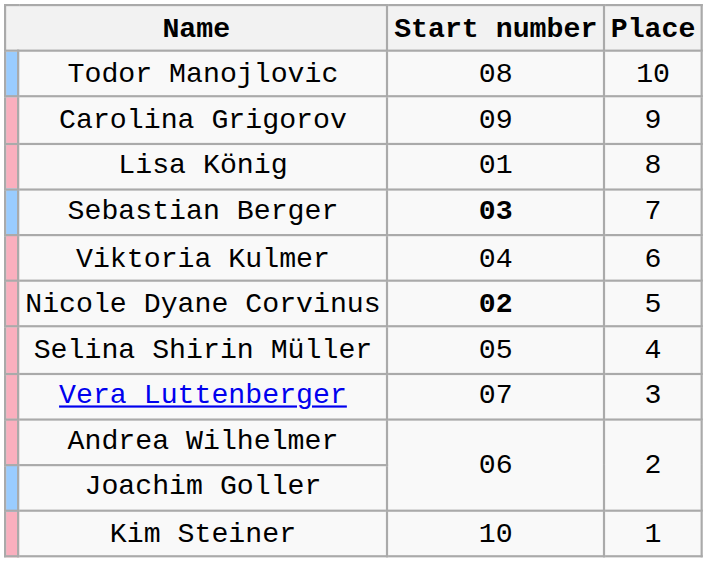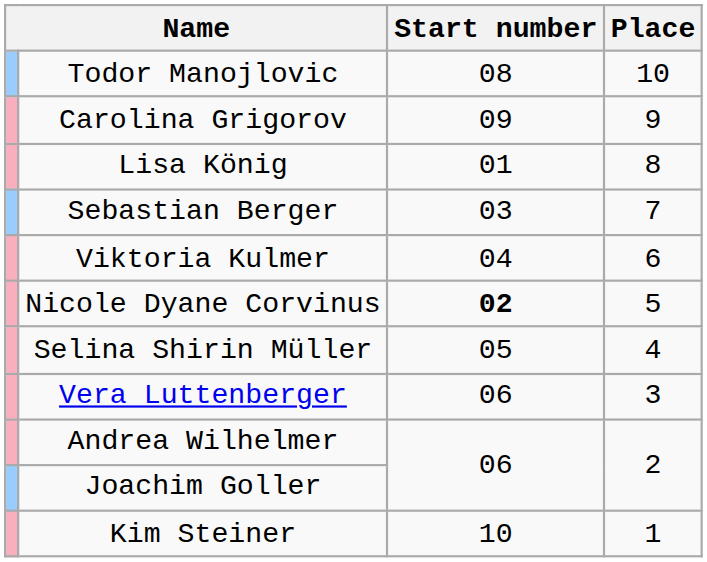 <table class="wikitable sortable" style="text-align:center">
 <tr>
 <th colspan=2>Name</th>
 <th>Start number</th>
 <th>Place</th>
 </tr>
 <tr>
 <td style="background:#9cf;"></td>
 <td>Todor Manojlovic</td>
 <td>08</td>
 <td>10</td>
 </tr>
 <tr>
 <td style="background:#faafbe"></td>
 <td>Carolina Grigorov</td>
 <td>09</td>
 <td>9</td>
 </tr>
 <tr>
 <td style="background:#faafbe"></td>
 <td>Lisa König</td>
 <td>01</td>
 <td>8</td>
 </tr>
 <tr>
 <td style="background:#9cf;"></td>
 <td>Sebastian Berger</td>
-<td><strong>03</strong></td>
+<td>03</td>
 <td>7</td>
 </tr>
 <tr>
 <td style="background:#faafbe"></td>
 <td>Viktoria Kulmer</td>
 <td>04</td>
 <td>6</td>
 </tr>
 <tr>
 <td style="background:#faafbe"></td>
 <td>Nicole Dyane Corvinus</td>
 <td><strong>02</strong></td>
 <td>5</td>
 </tr>
 <tr>
 <td style="background:#faafbe"></td>
 <td>Selina Shirin Müller</td>
 <td>05</td>
 <td>4</td>
 </tr>
 <tr>
 <td style="background:#faafbe"></td>
 <td><a href='#'>Vera Luttenberger</a></td>
-<td>07</td>
+<td>06</td>
 <td>3</td>
 </tr>
 <tr>
 <td style="background:#faafbe"></td>
 <td>Andrea Wilhelmer</td>
 <td rowspan=2>06</td>
 <td rowspan=2>2</td>
 </tr>
 <tr>
 <td style="background:#9cf;"></td>
 <td>Joachim Goller</td>
 </tr>
 <tr>
 <td style="background:#faafbe"></td>
 <td>Kim Steiner</td>
 <td>10</td>
 <td>1</td>
 </tr>
 </table>
